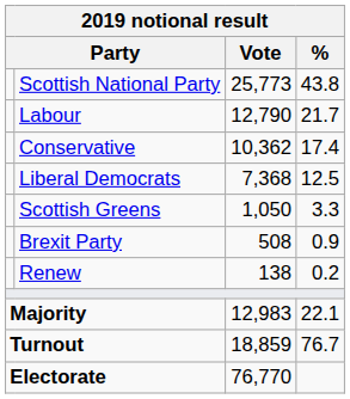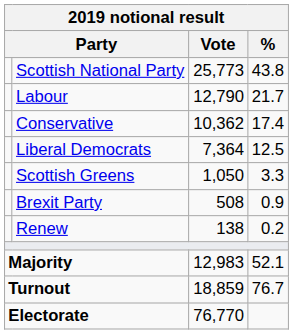 <table class="wikitable">
 <tr>
 <th colspan="4">2019 notional result  </th>
 </tr>
 <tr>
 <th bgcolor="#DDDDFF" width="130px" colspan="2">Party</th>
 <th bgcolor="#DDDDFF" width="50px">Vote</th>
 <th bgcolor="#DDDDFF" width="30px">%</th>
 </tr>
 <tr>
 <td></td>
 <td><a href='#'>Scottish National Party</a></td>
 <td align=right>25,773</td>
 <td align=right>43.8</td>
 </tr>
 <tr>
 <td></td>
 <td><a href='#'>Labour</a></td>
 <td align="right">12,790</td>
 <td align="right">21.7</td>
 </tr>
 <tr>
 <td></td>
 <td><a href='#'>Conservative</a></td>
 <td align=right>10,362</td>
 <td align=right>17.4</td>
 </tr>
 <tr>
 <td></td>
 <td><a href='#'>Liberal Democrats</a></td>
-<td align=right>7,368</td>
+<td align=right>7,364</td>
 <td align=right>12.5</td>
 </tr>
 <tr>
 <td></td>
 <td><a href='#'>Scottish Greens</a></td>
 <td align="right">1,050</td>
 <td align="right">3.3</td>
 </tr>
 <tr>
 <td></td>
 <td><a href='#'> Brexit Party</a></td>
 <td align=right>508</td>
 <td align=right>0.9</td>
 </tr>
 <tr>
 <td></td>
 <td><a href='#'>Renew</a></td>
 <td align="right">138</td>
 <td align="right">0.2</td>
 </tr>
 <tr>
 <td colspan="4" bgcolor="#EAECF0"></td>
 </tr>
 <tr>
 <td colspan="2"><strong>Majority</strong></td>
 <td align="right">12,983</td>
-<td align="right">22.1</td>
+<td align="right">52.1</td>
 </tr>
 <tr>
 <td colspan="2"><strong>Turnout</strong></td>
 <td align="right">18,859</td>
 <td align="right">76.7</td>
 </tr>
 <tr>
 <td colspan="2"><strong>Electorate</strong></td>
 <td align=right>76,770</td>
 </tr>
 </table>
